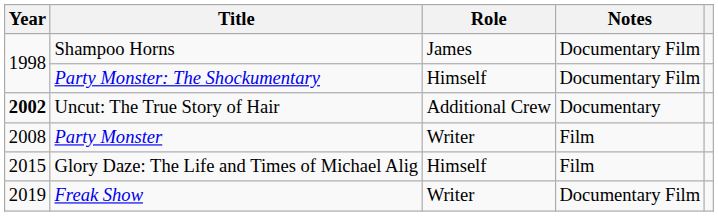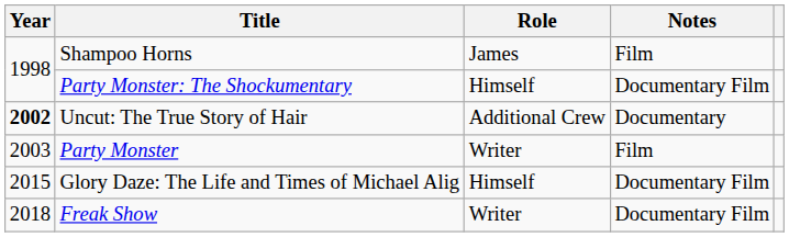 <table class="wikitable plainrowheaders" style="text-align:left;">
 <tr>
 <th>Year</th>
 <th>Title</th>
 <th>Role</th>
 <th>Notes</th>
 <th></th>
 </tr>
 <tr>
 <td rowspan="2">1998</td>
 <td>Shampoo Horns</td>
 <td>James</td>
-<td>Documentary Film</td>
+<td>Film</td>
 <td></td>
 </tr>
 <tr>
 <td><em><a href='#'>Party Monster: The Shockumentary</a></em></td>
 <td>Himself</td>
 <td>Documentary Film</td>
 <td></td>
 </tr>
 <tr>
 <td><strong>2002</strong></td>
 <td>Uncut: The True Story of Hair</td>
 <td>Additional Crew</td>
 <td>Documentary</td>
 <td></td>
 </tr>
 <tr>
-<td>2008</td>
+<td>2003</td>
 <td><em><a href='#'>Party Monster</a></em></td>
 <td>Writer</td>
 <td>Film</td>
 <td></td>
 </tr>
 <tr>
 <td>2015</td>
 <td>Glory Daze: The Life and Times of Michael Alig</td>
 <td>Himself</td>
-<td>Film</td>
+<td>Documentary Film</td>
 <td></td>
 </tr>
 <tr>
-<td>2019</td>
+<td>2018</td>
 <td><em><a href='#'>Freak Show</a></em></td>
 <td>Writer</td>
 <td>Documentary Film</td>
 <td></td>
 </tr>
 </table>
